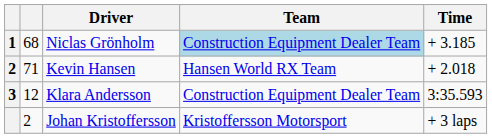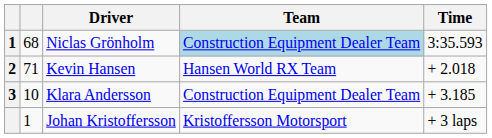 <table class="wikitable" style="font-size:95%">
 <tr>
 <th></th>
 <th></th>
 <th>Driver</th>
 <th>Team</th>
 <th>Time</th>
 </tr>
 <tr>
 <th>1</th>
 <td>68</td>
 <td> <a href='#'>Niclas Grönholm</a></td>
 <td style="background: lightblue;"><a href='#'>Construction Equipment Dealer Team</a></td>
-<td>+ 3.185</td>
+<td>3:35.593</td>
 </tr>
 <tr>
 <th>2</th>
 <td>71</td>
 <td> <a href='#'>Kevin Hansen</a></td>
 <td><a href='#'>Hansen World RX Team</a></td>
 <td>+ 2.018</td>
 </tr>
 <tr>
 <th>3</th>
-<td>12</td>
+<td>10</td>
 <td> <a href='#'>Klara Andersson</a></td>
 <td><a href='#'>Construction Equipment Dealer Team</a></td>
-<td>3:35.593</td>
+<td>+ 3.185</td>
 </tr>
 <tr>
 <th><strong></strong></th>
-<td>2</td>
+<td>1</td>
 <td> <a href='#'>Johan Kristoffersson</a></td>
 <td><a href='#'>Kristoffersson Motorsport</a></td>
 <td>+ 3 laps</td>
 </tr>
 </table>
